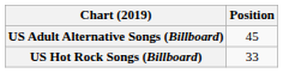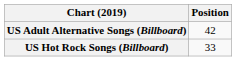 <table class="wikitable sortable plainrowheaders" style="text-align:center">
 <tr>
 <th scope="col">Chart (2019)</th>
 <th scope="col">Position</th>
 </tr>
 <tr>
 <th scope="row">US Adult Alternative Songs (<em>Billboard</em>)</th>
-<td>45</td>
+<td>42</td>
 </tr>
 <tr>
 <th scope="row">US Hot Rock Songs (<em>Billboard</em>)</th>
 <td>33</td>
 </tr>
 </table>
